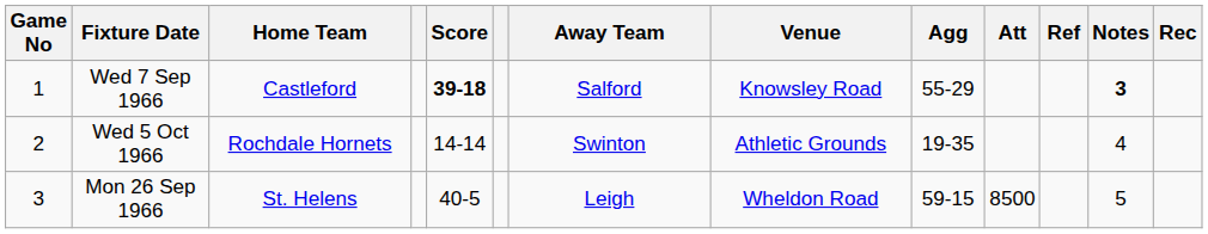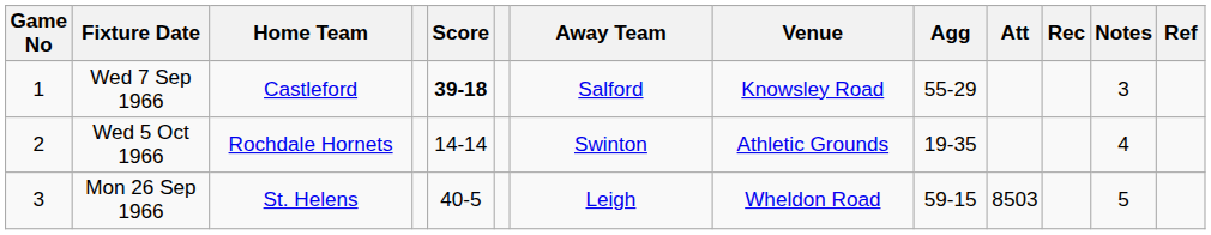 <table class="wikitable" style="text-align:center;">
 <tr>
 <th width=20 abbr="No">Game No</th>
 <th width=100 abbr="Date">Fixture Date</th>
 <th width=150 abbr="Home Team">Home Team</th>
 <th width=5 abbr="space"></th>
 <th width=20 abbr="Score">Score</th>
 <th width=5 abbr="space"></th>
 <th width=150 abbr="Away Team">Away Team</th>
 <th width=150 abbr="Venue">Venue</th>
 <th width=50 abbr="Agg">Agg</th>
 <th width=30 abbr="Att">Att</th>
+<th width=30 abbr="Rec">Rec</th>
+<th width=20 abbr="Notes">Notes</th>
 <th width=30 abbr="Ref">Ref</th>
-<th width=20 abbr="Notes">Notes</th>
-<th width=30 abbr="Rec">Rec</th>
 </tr>
 <tr>
 <td>1</td>
 <td>Wed 7 Sep 1966</td>
 <td><a href='#'>Castleford</a></td>
 <td></td>
 <td><strong>39-18</strong></td>
 <td></td>
 <td><a href='#'>Salford</a></td>
 <td><a href='#'>Knowsley Road</a></td>
 <td>55-29</td>
 <td></td>
 <td></td>
-<td><strong>3</strong></td>
+<td>3</td>
 <td></td>
 </tr>
 <tr>
 <td>2</td>
 <td>Wed 5 Oct 1966</td>
 <td><a href='#'>Rochdale Hornets</a></td>
 <td></td>
 <td>14-14</td>
 <td></td>
 <td><a href='#'>Swinton</a></td>
 <td><a href='#'>Athletic Grounds</a></td>
 <td>19-35</td>
 <td></td>
 <td></td>
 <td>4</td>
 <td></td>
 </tr>
 <tr>
 <td>3</td>
 <td>Mon 26 Sep 1966</td>
 <td><a href='#'>St. Helens</a></td>
 <td></td>
 <td>40-5</td>
 <td></td>
 <td><a href='#'>Leigh</a></td>
 <td><a href='#'>Wheldon Road</a></td>
 <td>59-15</td>
-<td>8500</td>
+<td>8503</td>
 <td></td>
 <td>5</td>
 <td></td>
 </tr>
 </table>
